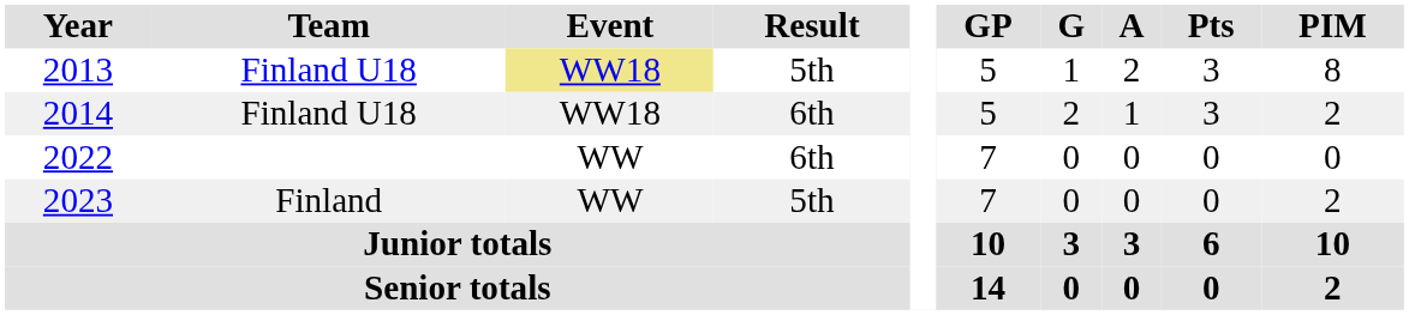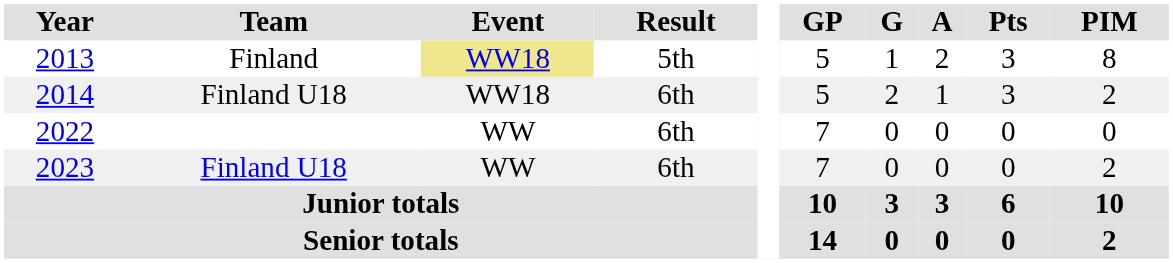 <table border="0" cellpadding="1" cellspacing="0" style="text-align:center; width:40em">
 <tr ALIGN="centre" bgcolor="#e0e0e0">
 <th>Year</th>
 <th>Team</th>
 <th>Event</th>
 <th>Result</th>
 <th rowspan="97" bgcolor="#ffffff"> </th>
 <th>GP</th>
 <th>G</th>
 <th>A</th>
 <th>Pts</th>
 <th>PIM</th>
 </tr>
 <tr>
 <td><a href='#'>2013</a></td>
-<td><a href='#'>Finland U18</a></td>
+<td>Finland</td>
 <td style="background: khaki;"><a href='#'>WW18</a></td>
 <td>5th</td>
 <td>5</td>
 <td>1</td>
 <td>2</td>
 <td>3</td>
 <td>8</td>
 </tr>
 <tr bgcolor="#f0f0f0">
 <td><a href='#'>2014</a></td>
 <td>Finland U18</td>
 <td>WW18</td>
 <td>6th</td>
 <td>5</td>
 <td>2</td>
 <td>1</td>
 <td>3</td>
 <td>2</td>
 </tr>
 <tr>
 <td><a href='#'>2022</a></td>
 <td></td>
 <td>WW</td>
 <td>6th</td>
 <td>7</td>
 <td>0</td>
 <td>0</td>
 <td>0</td>
 <td>0</td>
 </tr>
 <tr bgcolor="#f0f0f0">
 <td><a href='#'>2023</a></td>
-<td>Finland</td>
+<td><a href='#'>Finland U18</a></td>
 <td>WW</td>
-<td>5th</td>
+<td>6th</td>
 <td>7</td>
 <td>0</td>
 <td>0</td>
 <td>0</td>
 <td>2</td>
 </tr>
 <tr bgcolor="#e0e0e0">
 <th colspan=4>Junior totals</th>
 <th>10</th>
 <th>3</th>
 <th>3</th>
 <th>6</th>
 <th>10</th>
 </tr>
 <tr bgcolor="#e0e0e0">
 <th colspan=4>Senior totals</th>
 <th>14</th>
 <th>0</th>
 <th>0</th>
 <th>0</th>
 <th>2</th>
 </tr>
 </table>
